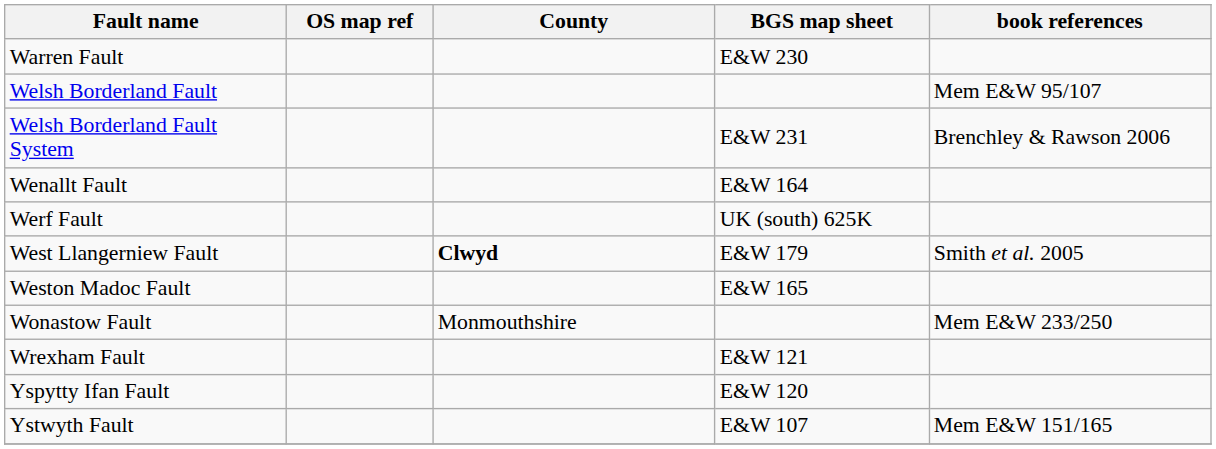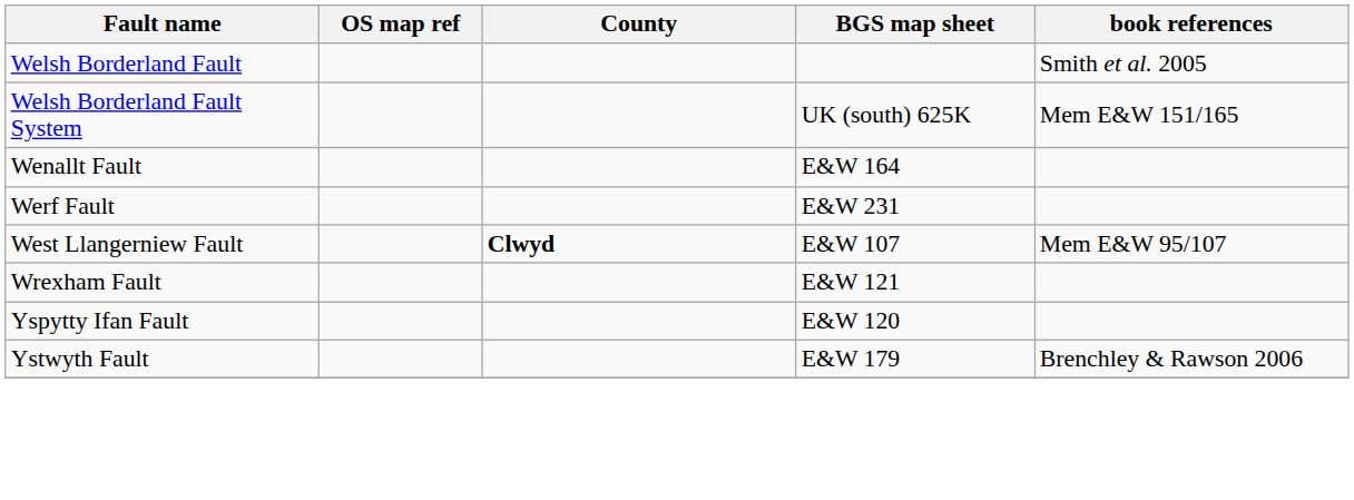 <table class="wikitable">
 <tr>
 <th width="200pt">Fault name</th>
 <th width="100pt">OS map ref</th>
 <th width="200pt">County</th>
 <th width="150pt">BGS map sheet</th>
 <th width="200pt">book references</th>
 </tr>
 <tr>
-<td>Warren Fault</td>
-<td></td>
-<td></td>
-<td>E&W 230</td>
-<td></td>
-</tr>
-<tr>
 <td><a href='#'>Welsh Borderland Fault</a></td>
 <td></td>
 <td></td>
 <td></td>
-<td>Mem E&W 95/107</td>
+<td>Smith <em>et al.</em> 2005</td>
 </tr>
 <tr>
 <td><a href='#'>Welsh Borderland Fault System</a></td>
 <td></td>
 <td></td>
-<td>E&W 231</td>
-<td>Brenchley & Rawson 2006</td>
+<td>UK (south) 625K</td>
+<td>Mem E&W 151/165</td>
 </tr>
 <tr>
 <td>Wenallt Fault</td>
 <td></td>
 <td></td>
 <td>E&W 164</td>
 <td></td>
 </tr>
 <tr>
 <td>Werf Fault</td>
 <td></td>
 <td></td>
-<td>UK (south) 625K</td>
+<td>E&W 231</td>
 <td></td>
 </tr>
 <tr>
 <td>West Llangerniew Fault</td>
 <td></td>
 <td><strong>Clwyd</strong></td>
-<td>E&W 179</td>
-<td>Smith <em>et al.</em> 2005</td>
-</tr>
-<tr>
-<td>Weston Madoc Fault</td>
-<td></td>
-<td></td>
-<td>E&W 165</td>
-<td></td>
-</tr>
-<tr>
-<td>Wonastow Fault</td>
-<td></td>
-<td>Monmouthshire</td>
-<td></td>
-<td>Mem E&W 233/250</td>
+<td>E&W 107</td>
+<td>Mem E&W 95/107</td>
 </tr>
 <tr>
 <td>Wrexham Fault</td>
 <td></td>
 <td></td>
 <td>E&W 121</td>
 <td></td>
 </tr>
 <tr>
 <td>Yspytty Ifan Fault</td>
 <td></td>
 <td></td>
 <td>E&W 120</td>
 <td></td>
 </tr>
 <tr>
 <td>Ystwyth Fault</td>
 <td></td>
 <td></td>
-<td>E&W 107</td>
-<td>Mem E&W 151/165</td>
+<td>E&W 179</td>
+<td>Brenchley & Rawson 2006</td>
 </tr>
 <tr>
 </tr>
 </table>
